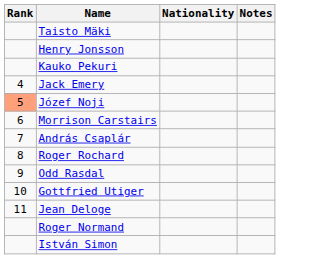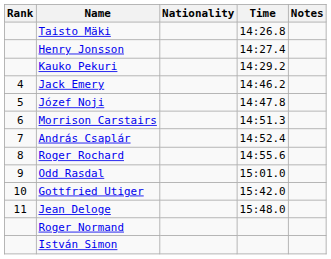 <table class="wikitable sortable" style="text-align:center">
 <tr>
 <th>Rank</th>
 <th>Name</th>
 <th>Nationality</th>
+<th>Time</th>
 <th>Notes</th>
 </tr>
 <tr>
 <td></td>
 <td align=left><a href='#'>Taisto Mäki</a></td>
 <td align=left></td>
+<td>14:26.8</td>
 <td></td>
 </tr>
 <tr>
 <td></td>
 <td align=left><a href='#'>Henry Jonsson</a></td>
 <td align=left></td>
+<td>14:27.4</td>
 <td></td>
 </tr>
 <tr>
 <td></td>
 <td align=left><a href='#'>Kauko Pekuri</a></td>
 <td align=left></td>
+<td>14:29.2</td>
 <td></td>
 </tr>
 <tr>
 <td>4</td>
 <td align=left><a href='#'>Jack Emery</a></td>
 <td align=left></td>
+<td>14:46.2</td>
 <td></td>
 </tr>
 <tr>
-<td style="background: lightsalmon;">5</td>
+<td>5</td>
 <td align=left><a href='#'>Józef Noji</a></td>
 <td align=left></td>
+<td>14:47.8</td>
 <td></td>
 </tr>
 <tr>
 <td>6</td>
 <td align=left><a href='#'>Morrison Carstairs</a></td>
 <td align=left></td>
+<td>14:51.3</td>
 <td></td>
 </tr>
 <tr>
 <td>7</td>
 <td align=left><a href='#'>András Csaplár</a></td>
 <td align=left></td>
+<td>14:52.4</td>
 <td></td>
 </tr>
 <tr>
 <td>8</td>
 <td align=left><a href='#'>Roger Rochard</a></td>
 <td align=left></td>
+<td>14:55.6</td>
 <td></td>
 </tr>
 <tr>
 <td>9</td>
 <td align=left><a href='#'>Odd Rasdal</a></td>
 <td align=left></td>
+<td>15:01.0</td>
 <td></td>
 </tr>
 <tr>
 <td>10</td>
 <td align=left><a href='#'>Gottfried Utiger</a></td>
 <td align=left></td>
+<td>15:42.0</td>
 <td></td>
 </tr>
 <tr>
 <td>11</td>
 <td align=left><a href='#'>Jean Deloge</a></td>
 <td align=left></td>
+<td>15:48.0</td>
 <td></td>
 </tr>
 <tr>
 <td></td>
 <td align=left><a href='#'>Roger Normand</a></td>
 <td align=left></td>
 <td></td>
+<td></td>
 </tr>
 <tr>
 <td></td>
 <td align=left><a href='#'>István Simon</a></td>
 <td align=left></td>
 <td></td>
+<td></td>
 </tr>
 </table>
